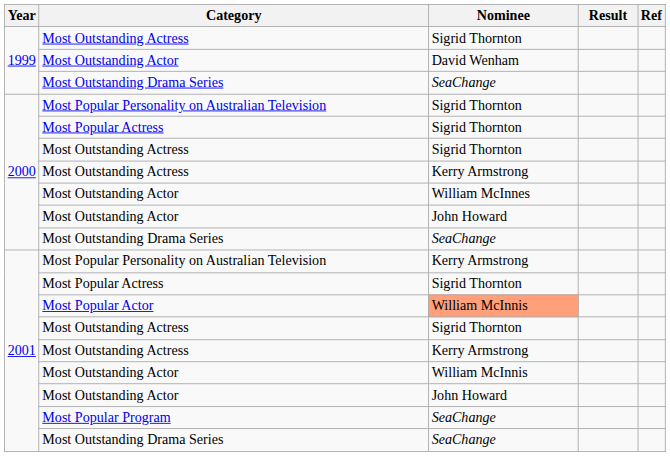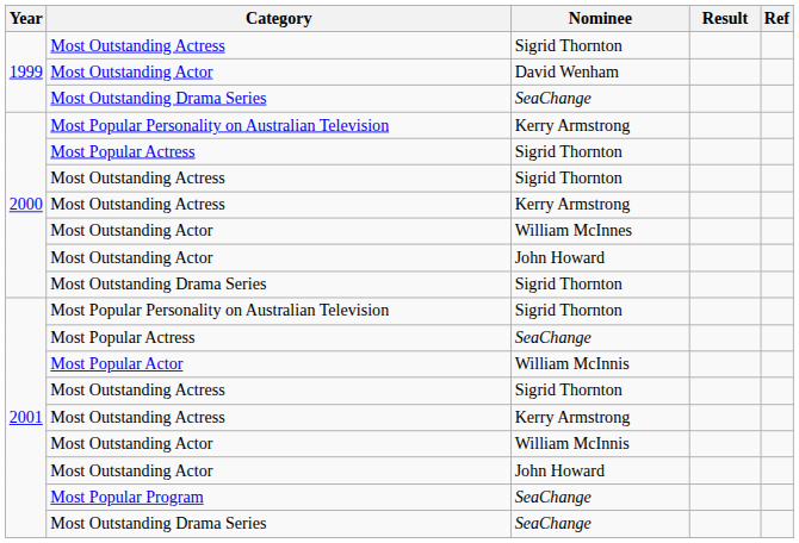 <table class="wikitable">
 <tr>
 <th>Year</th>
 <th width="435">Category</th>
 <th width="163">Nominee</th>
 <th width="60">Result</th>
 <th>Ref</th>
 </tr>
 <tr>
 <td rowspan="3"><a href='#'>1999</a></td>
 <td><a href='#'>Most Outstanding Actress</a></td>
 <td>Sigrid Thornton</td>
 <td></td>
 <td></td>
 </tr>
 <tr>
 <td><a href='#'>Most Outstanding Actor</a></td>
 <td>David Wenham</td>
 <td></td>
 <td></td>
 </tr>
 <tr>
 <td><a href='#'>Most Outstanding Drama Series</a></td>
 <td><em>SeaChange</em></td>
 <td></td>
 <td></td>
 </tr>
 <tr>
 <td rowspan="7"><a href='#'>2000</a></td>
 <td><a href='#'>Most Popular Personality on Australian Television</a></td>
-<td>Sigrid Thornton</td>
+<td>Kerry Armstrong</td>
 <td></td>
 <td></td>
 </tr>
 <tr>
 <td><a href='#'>Most Popular Actress</a></td>
 <td>Sigrid Thornton</td>
 <td></td>
 <td></td>
 </tr>
 <tr>
 <td>Most Outstanding Actress</td>
 <td>Sigrid Thornton</td>
 <td></td>
 <td></td>
 </tr>
 <tr>
 <td>Most Outstanding Actress</td>
 <td>Kerry Armstrong</td>
 <td></td>
 <td></td>
 </tr>
 <tr>
 <td>Most Outstanding Actor</td>
 <td>William McInnes</td>
 <td></td>
 <td></td>
 </tr>
 <tr>
 <td>Most Outstanding Actor</td>
 <td>John Howard</td>
 <td></td>
 <td></td>
 </tr>
 <tr>
 <td>Most Outstanding Drama Series</td>
-<td><em>SeaChange</em></td>
+<td>Sigrid Thornton</td>
 <td></td>
 <td></td>
 </tr>
 <tr>
 <td rowspan="9"><a href='#'>2001</a></td>
 <td>Most Popular Personality on Australian Television</td>
-<td>Kerry Armstrong</td>
+<td>Sigrid Thornton</td>
 <td></td>
 <td></td>
 </tr>
 <tr>
 <td>Most Popular Actress</td>
-<td>Sigrid Thornton</td>
+<td><em>SeaChange</em></td>
 <td></td>
 <td></td>
 </tr>
 <tr>
 <td><a href='#'>Most Popular Actor</a></td>
-<td style="background: lightsalmon;">William McInnis</td>
+<td>William McInnis</td>
 <td></td>
 <td></td>
 </tr>
 <tr>
 <td>Most Outstanding Actress</td>
 <td>Sigrid Thornton</td>
 <td></td>
 <td></td>
 </tr>
 <tr>
 <td>Most Outstanding Actress</td>
 <td>Kerry Armstrong</td>
 <td></td>
 <td></td>
 </tr>
 <tr>
 <td>Most Outstanding Actor</td>
 <td>William McInnis</td>
 <td></td>
 <td></td>
 </tr>
 <tr>
 <td>Most Outstanding Actor</td>
 <td>John Howard</td>
 <td></td>
 <td></td>
 </tr>
 <tr>
 <td><a href='#'>Most Popular Program</a></td>
 <td><em>SeaChange</em></td>
 <td></td>
 <td></td>
 </tr>
 <tr>
 <td>Most Outstanding Drama Series</td>
 <td><em>SeaChange</em></td>
 <td></td>
 <td></td>
 </tr>
 </table>
